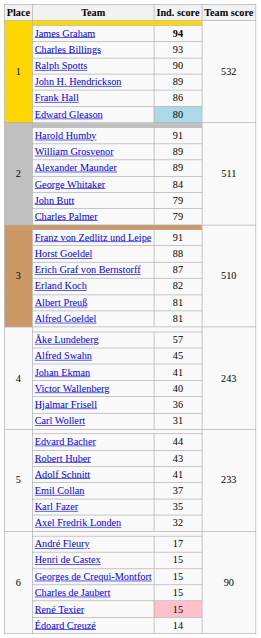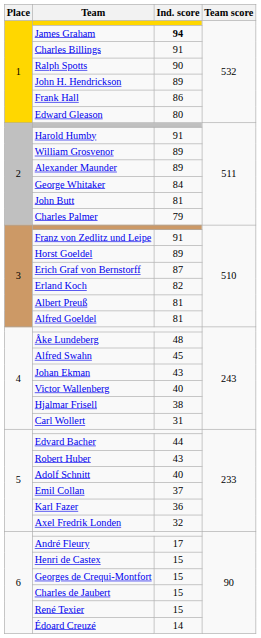 <table class=wikitable style="text-align:center">
 <tr>
 <th>Place</th>
 <th>Team</th>
 <th>Ind. score</th>
 <th>Team score</th>
 </tr>
 <tr>
 <td rowspan=7 bgcolor=gold>1</td>
 <td colspan=2 align=left bgcolor=gold></td>
 <td rowspan=7>532</td>
 </tr>
 <tr>
 <td align=left><a href='#'>James Graham</a></td>
 <td><strong>94</strong></td>
 </tr>
 <tr>
 <td align=left><a href='#'>Charles Billings</a></td>
-<td>93</td>
+<td>91</td>
 </tr>
 <tr>
 <td align=left><a href='#'>Ralph Spotts</a></td>
 <td>90</td>
 </tr>
 <tr>
 <td align=left><a href='#'>John H. Hendrickson</a></td>
 <td>89</td>
 </tr>
 <tr>
 <td align=left><a href='#'>Frank Hall</a></td>
 <td>86</td>
 </tr>
 <tr>
 <td align=left><a href='#'>Edward Gleason</a></td>
-<td style="background: lightblue;">80</td>
+<td>80</td>
 </tr>
 <tr>
 <td rowspan=7 bgcolor=silver>2</td>
 <td colspan=2 align=left bgcolor=silver></td>
 <td rowspan=7>511</td>
 </tr>
 <tr>
 <td align=left><a href='#'>Harold Humby</a></td>
 <td>91</td>
 </tr>
 <tr>
 <td align=left><a href='#'>William Grosvenor</a></td>
 <td>89</td>
 </tr>
 <tr>
 <td align=left><a href='#'>Alexander Maunder</a></td>
 <td>89</td>
 </tr>
 <tr>
 <td align=left><a href='#'>George Whitaker</a></td>
 <td>84</td>
 </tr>
 <tr>
 <td align=left><a href='#'>John Butt</a></td>
-<td>79</td>
+<td>81</td>
 </tr>
 <tr>
 <td align=left><a href='#'>Charles Palmer</a></td>
 <td>79</td>
 </tr>
 <tr>
 <td rowspan=7 bgcolor=cc9966>3</td>
 <td colspan=2 align=left bgcolor=cc9966></td>
 <td rowspan=7>510</td>
 </tr>
 <tr>
 <td align=left><a href='#'>Franz von Zedlitz und Leipe</a></td>
 <td>91</td>
 </tr>
 <tr>
 <td align=left><a href='#'>Horst Goeldel</a></td>
-<td>88</td>
+<td>89</td>
 </tr>
 <tr>
 <td align=left><a href='#'>Erich Graf von Bernstorff</a></td>
 <td>87</td>
 </tr>
 <tr>
 <td align=left><a href='#'>Erland Koch</a></td>
 <td>82</td>
 </tr>
 <tr>
 <td align=left><a href='#'>Albert Preuß</a></td>
 <td>81</td>
 </tr>
 <tr>
 <td align=left><a href='#'>Alfred Goeldel</a></td>
 <td>81</td>
 </tr>
 <tr>
 <td rowspan=7>4</td>
 <td colspan=2 align=left></td>
 <td rowspan=7>243</td>
 </tr>
 <tr>
 <td align=left><a href='#'>Åke Lundeberg</a></td>
-<td>57</td>
+<td>48</td>
 </tr>
 <tr>
 <td align=left><a href='#'>Alfred Swahn</a></td>
 <td>45</td>
 </tr>
 <tr>
 <td align=left><a href='#'>Johan Ekman</a></td>
-<td>41</td>
+<td>43</td>
 </tr>
 <tr>
 <td align=left><a href='#'>Victor Wallenberg</a></td>
 <td>40</td>
 </tr>
 <tr>
 <td align=left><a href='#'>Hjalmar Frisell</a></td>
-<td>36</td>
+<td>38</td>
 </tr>
 <tr>
 <td align=left><a href='#'>Carl Wollert</a></td>
 <td>31</td>
 </tr>
 <tr>
 <td rowspan=7>5</td>
 <td colspan=2 align=left></td>
 <td rowspan=7>233</td>
 </tr>
 <tr>
 <td align=left><a href='#'>Edvard Bacher</a></td>
 <td>44</td>
 </tr>
 <tr>
 <td align=left><a href='#'>Robert Huber</a></td>
 <td>43</td>
 </tr>
 <tr>
 <td align=left><a href='#'>Adolf Schnitt</a></td>
-<td>41</td>
+<td>40</td>
 </tr>
 <tr>
 <td align=left><a href='#'>Emil Collan</a></td>
 <td>37</td>
 </tr>
 <tr>
 <td align=left><a href='#'>Karl Fazer</a></td>
-<td>35</td>
+<td>36</td>
 </tr>
 <tr>
 <td align=left><a href='#'>Axel Fredrik Londen</a></td>
 <td>32</td>
 </tr>
 <tr>
 <td rowspan=7>6</td>
 <td colspan=2 align=left></td>
 <td rowspan=7>90</td>
 </tr>
 <tr>
 <td align=left><a href='#'>André Fleury</a></td>
 <td>17</td>
 </tr>
 <tr>
 <td align=left><a href='#'>Henri de Castex</a></td>
 <td>15</td>
 </tr>
 <tr>
 <td align=left><a href='#'>Georges de Crequi-Montfort</a></td>
 <td>15</td>
 </tr>
 <tr>
 <td align=left><a href='#'>Charles de Jaubert</a></td>
 <td>15</td>
 </tr>
 <tr>
 <td align=left><a href='#'>René Texier</a></td>
-<td style="background: pink;">15</td>
+<td>15</td>
 </tr>
 <tr>
 <td align=left><a href='#'>Édoard Creuzé</a></td>
 <td>14</td>
 </tr>
 </table>
